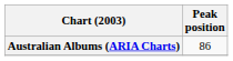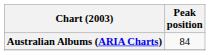 <table class="wikitable sortable plainrowheaders" style="text-align:center">
 <tr>
 <th scope="col">Chart (2003)</th>
 <th scope="col">Peak<br> position</th>
 </tr>
 <tr>
 <th scope="row">Australian Albums (<a href='#'>ARIA Charts</a>)</th>
-<td>86</td>
+<td>84</td>
 </tr>
 <tr>
 </tr>
 <tr>
 </tr>
 </table>
